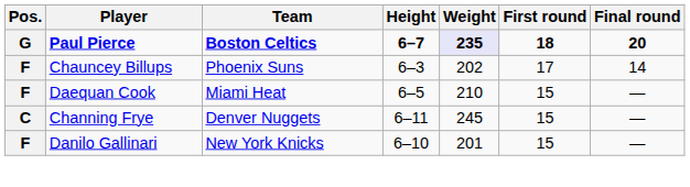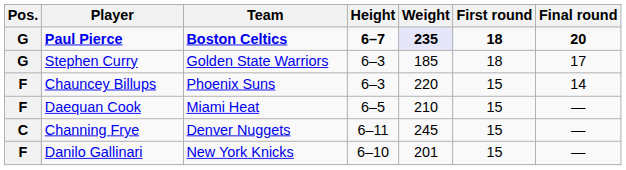 <table class="wikitable">
 <tr>
 <th>Pos.</th>
 <th style="width:150px;">Player</th>
 <th width=175>Team</th>
 <th>Height</th>
 <th>Weight</th>
 <th>First round</th>
 <th>Final round</th>
 </tr>
 <tr>
 <th>G</th>
 <td><strong><a href='#'>Paul Pierce</a></strong></td>
 <td><strong><a href='#'>Boston Celtics</a></strong></td>
 <td align=center><strong>6–7</strong></td>
 <td align=center style="background: lavender;"><strong>235</strong></td>
 <td align=center><strong>18</strong></td>
 <td align=center><strong>20</strong></td>
 </tr>
 <tr>
+<th>G</th>
+<td><a href='#'>Stephen Curry</a></td>
+<td><a href='#'>Golden State Warriors</a></td>
+<td align=center>6–3</td>
+<td align=center>185</td>
+<td align=center>18</td>
+<td align=center>17</td>
+</tr>
+<tr>
 <th>F</th>
 <td><a href='#'>Chauncey Billups</a></td>
 <td><a href='#'>Phoenix Suns</a></td>
 <td align=center>6–3</td>
-<td align=center>202</td>
-<td align=center>17</td>
+<td align=center>220</td>
+<td align=center>15</td>
 <td align=center>14</td>
 </tr>
 <tr>
 <th>F</th>
 <td><a href='#'>Daequan Cook</a></td>
 <td><a href='#'>Miami Heat</a></td>
 <td align=center>6–5</td>
 <td align=center>210</td>
 <td align=center>15</td>
 <td align=center>—</td>
 </tr>
 <tr>
 <th>C</th>
 <td><a href='#'>Channing Frye</a></td>
 <td><a href='#'>Denver Nuggets</a></td>
 <td align=center>6–11</td>
 <td align=center>245</td>
 <td align=center>15</td>
 <td align=center>—</td>
 </tr>
 <tr>
 <th>F</th>
 <td><a href='#'>Danilo Gallinari</a></td>
 <td><a href='#'>New York Knicks</a></td>
 <td align=center>6–10</td>
 <td align=center>201</td>
 <td align=center>15</td>
 <td align=center>—</td>
 </tr>
 </table>
